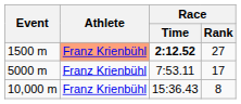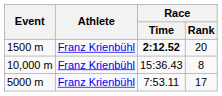 <table class="wikitable" border="1" style="font-size:90%">
 <tr>
 <th rowspan=2>Event</th>
 <th rowspan=2>Athlete</th>
 <th colspan=2>Race</th>
 </tr>
 <tr>
 <th>Time</th>
 <th>Rank</th>
 </tr>
 <tr>
 <td>1500 m</td>
-<td style="background: lightsalmon;"><a href='#'>Franz Krienbühl</a></td>
+<td><a href='#'>Franz Krienbühl</a></td>
 <td align=center><strong>2:12.52</strong></td>
-<td align=center>27</td>
+<td align=center>20</td>
+</tr>
+<tr>
+<td>10,000 m</td>
+<td><a href='#'>Franz Krienbühl</a></td>
+<td align=center>15:36.43</td>
+<td align=center>8</td>
 </tr>
 <tr>
 <td>5000 m</td>
 <td><a href='#'>Franz Krienbühl</a></td>
 <td align=center>7:53.11</td>
 <td align=center>17</td>
 </tr>
-<tr>
-<td>10,000 m</td>
-<td><a href='#'>Franz Krienbühl</a></td>
-<td align=center>15:36.43</td>
-<td align=center>8</td>
-</tr>
 </table>
